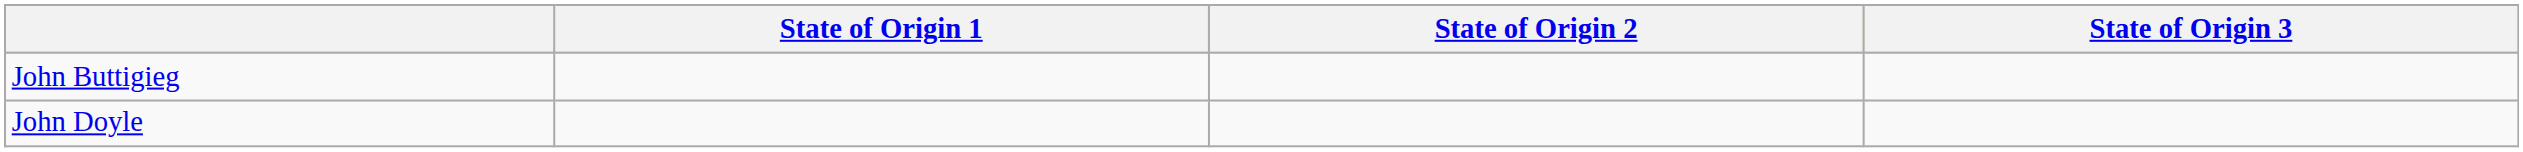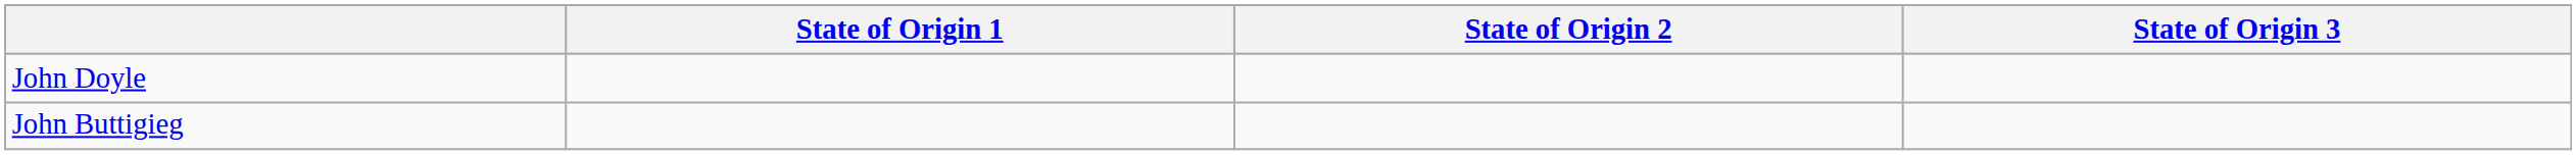 <table class="wikitable"  style="width:100%; font-size:90%;">
 <tr style="background:#bdb76b;">
 <th></th>
 <th><a href='#'>State of Origin 1</a></th>
 <th><a href='#'>State of Origin 2</a></th>
 <th><a href='#'>State of Origin 3</a></th>
 </tr>
 <tr>
+<td><a href='#'>John Doyle</a></td>
+<td></td>
+<td></td>
+<td></td>
+</tr>
+<tr>
 <td><a href='#'>John Buttigieg</a></td>
 <td></td>
 <td></td>
 <td></td>
 </tr>
-<tr>
-<td><a href='#'>John Doyle</a></td>
-<td></td>
-<td></td>
-<td></td>
-</tr>
 </table>
